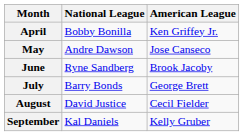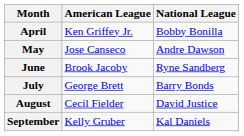 <table class="wikitable">
 <tr>
 <th>Month</th>
+<th>American League</th>
 <th>National League</th>
-<th>American League</th>
 </tr>
 <tr>
 <th>April</th>
+<td><a href='#'>Ken Griffey Jr.</a></td>
 <td><a href='#'>Bobby Bonilla</a></td>
-<td><a href='#'>Ken Griffey Jr.</a></td>
 </tr>
 <tr>
 <th>May</th>
+<td><a href='#'>Jose Canseco</a></td>
 <td><a href='#'>Andre Dawson</a></td>
-<td><a href='#'>Jose Canseco</a></td>
 </tr>
 <tr>
 <th>June</th>
+<td><a href='#'>Brook Jacoby</a></td>
 <td><a href='#'>Ryne Sandberg</a></td>
-<td><a href='#'>Brook Jacoby</a></td>
 </tr>
 <tr>
 <th>July</th>
+<td><a href='#'>George Brett</a></td>
 <td><a href='#'>Barry Bonds</a></td>
-<td><a href='#'>George Brett</a></td>
 </tr>
 <tr>
 <th>August</th>
+<td><a href='#'>Cecil Fielder</a></td>
 <td><a href='#'>David Justice</a></td>
-<td><a href='#'>Cecil Fielder</a></td>
 </tr>
 <tr>
 <th>September</th>
+<td><a href='#'>Kelly Gruber</a></td>
 <td><a href='#'>Kal Daniels</a></td>
-<td><a href='#'>Kelly Gruber</a></td>
 </tr>
 </table>
